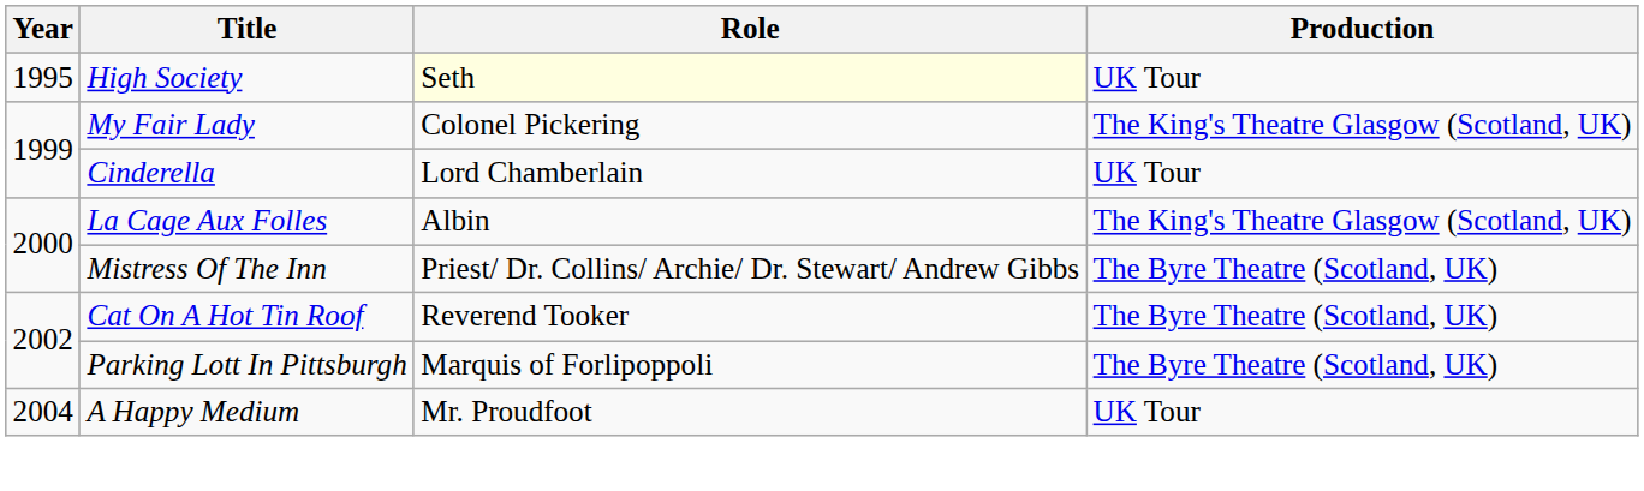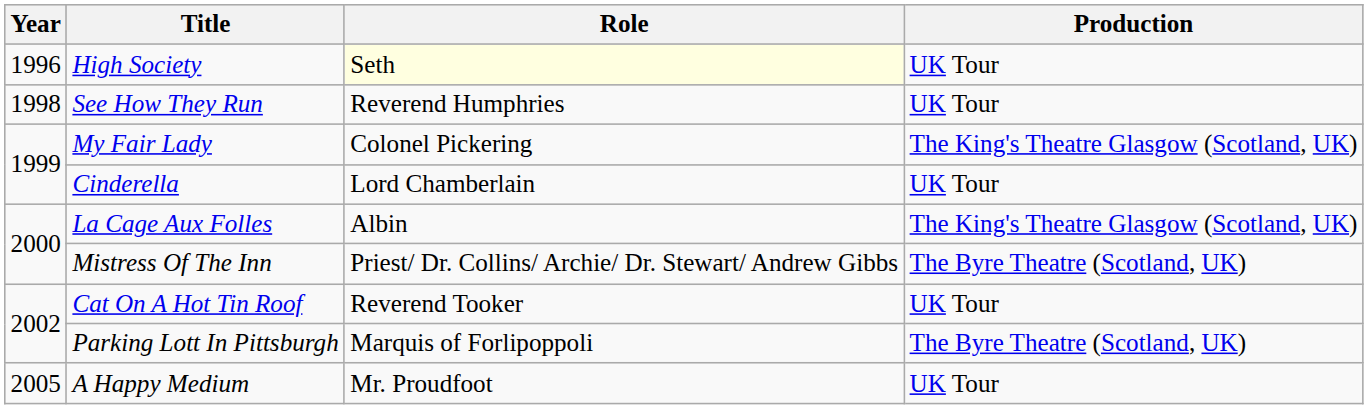 <table class="wikitable">
 <tr>
 <th>Year</th>
 <th>Title</th>
 <th>Role</th>
 <th>Production</th>
 </tr>
 <tr>
-<td>1995</td>
+<td>1996</td>
 <td><em><a href='#'>High Society</a></em></td>
 <td style="background: lightyellow;">Seth</td>
+<td><a href='#'>UK</a> Tour</td>
+</tr>
+<tr>
+<td>1998</td>
+<td><em><a href='#'>See How They Run</a></em></td>
+<td>Reverend Humphries</td>
 <td><a href='#'>UK</a> Tour</td>
 </tr>
 <tr>
 <td rowspan="2">1999</td>
 <td><em><a href='#'>My Fair Lady</a></em></td>
 <td>Colonel Pickering</td>
 <td><a href='#'>The King's Theatre Glasgow</a> (<a href='#'>Scotland</a>, <a href='#'>UK</a>)</td>
 </tr>
 <tr>
 <td><em><a href='#'>Cinderella</a></em></td>
 <td>Lord Chamberlain</td>
 <td><a href='#'>UK</a> Tour</td>
 </tr>
 <tr>
 <td rowspan="2">2000</td>
 <td><em><a href='#'>La Cage Aux Folles</a></em></td>
 <td>Albin</td>
 <td><a href='#'>The King's Theatre Glasgow</a> (<a href='#'>Scotland</a>, <a href='#'>UK</a>)</td>
 </tr>
 <tr>
 <td><em>Mistress Of The Inn</em></td>
 <td>Priest/ Dr. Collins/ Archie/ Dr. Stewart/ Andrew Gibbs</td>
 <td><a href='#'>The Byre Theatre</a> (<a href='#'>Scotland</a>, <a href='#'>UK</a>)</td>
 </tr>
 <tr>
 <td rowspan="2">2002</td>
 <td><em><a href='#'>Cat On A Hot Tin Roof</a></em></td>
 <td>Reverend Tooker</td>
-<td><a href='#'>The Byre Theatre</a> (<a href='#'>Scotland</a>, <a href='#'>UK</a>)</td>
+<td><a href='#'>UK</a> Tour</td>
 </tr>
 <tr>
 <td><em>Parking Lott In Pittsburgh</em></td>
 <td>Marquis of Forlipoppoli</td>
 <td><a href='#'>The Byre Theatre</a> (<a href='#'>Scotland</a>, <a href='#'>UK</a>)</td>
 </tr>
 <tr>
-<td>2004</td>
+<td>2005</td>
 <td><em>A Happy Medium</em></td>
 <td>Mr. Proudfoot</td>
 <td><a href='#'>UK</a> Tour</td>
 </tr>
 </table>
